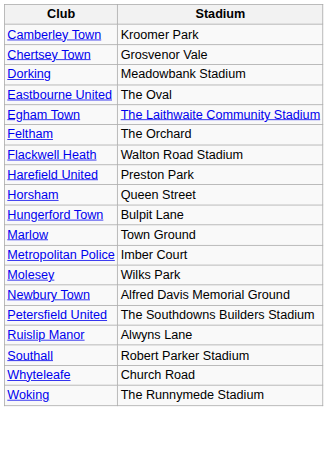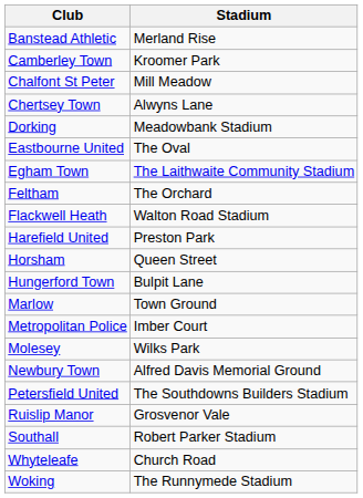 <table class="wikitable sortable">
 <tr>
 <th>Club</th>
 <th>Stadium</th>
 </tr>
 <tr>
+<td><a href='#'>Banstead Athletic</a></td>
+<td>Merland Rise</td>
+</tr>
+<tr>
 <td><a href='#'>Camberley Town</a></td>
 <td>Kroomer Park</td>
 </tr>
 <tr>
+<td><a href='#'>Chalfont St Peter</a></td>
+<td>Mill Meadow</td>
+</tr>
+<tr>
 <td><a href='#'>Chertsey Town</a></td>
-<td>Grosvenor Vale</td>
+<td>Alwyns Lane</td>
 </tr>
 <tr>
 <td><a href='#'>Dorking</a></td>
 <td>Meadowbank Stadium</td>
 </tr>
 <tr>
 <td><a href='#'>Eastbourne United</a></td>
 <td>The Oval</td>
 </tr>
 <tr>
 <td><a href='#'>Egham Town</a></td>
 <td><a href='#'>The Laithwaite Community Stadium</a></td>
 </tr>
 <tr>
 <td><a href='#'>Feltham</a></td>
 <td>The Orchard</td>
 </tr>
 <tr>
 <td><a href='#'>Flackwell Heath</a></td>
 <td>Walton Road Stadium</td>
 </tr>
 <tr>
 <td><a href='#'>Harefield United</a></td>
 <td>Preston Park</td>
 </tr>
 <tr>
 <td><a href='#'>Horsham</a></td>
 <td>Queen Street</td>
 </tr>
 <tr>
 <td><a href='#'>Hungerford Town</a></td>
 <td>Bulpit Lane</td>
 </tr>
 <tr>
 <td><a href='#'>Marlow</a></td>
 <td>Town Ground</td>
 </tr>
 <tr>
 <td><a href='#'>Metropolitan Police</a></td>
 <td>Imber Court</td>
 </tr>
 <tr>
 <td><a href='#'>Molesey</a></td>
 <td>Wilks Park</td>
 </tr>
 <tr>
 <td><a href='#'>Newbury Town</a></td>
 <td>Alfred Davis Memorial Ground</td>
 </tr>
 <tr>
 <td><a href='#'>Petersfield United</a></td>
 <td>The Southdowns Builders Stadium</td>
 </tr>
 <tr>
 <td><a href='#'>Ruislip Manor</a></td>
-<td>Alwyns Lane</td>
+<td>Grosvenor Vale</td>
 </tr>
 <tr>
 <td><a href='#'>Southall</a></td>
 <td>Robert Parker Stadium</td>
 </tr>
 <tr>
 <td><a href='#'>Whyteleafe</a></td>
 <td>Church Road</td>
 </tr>
 <tr>
 <td><a href='#'>Woking</a></td>
 <td>The Runnymede Stadium</td>
 </tr>
 </table>
